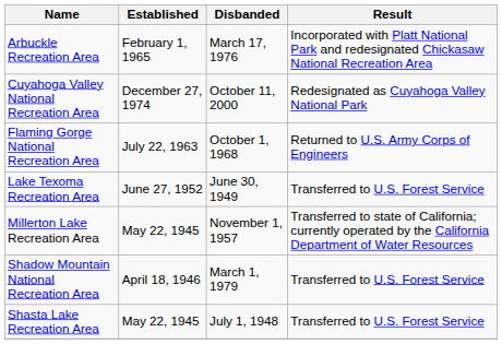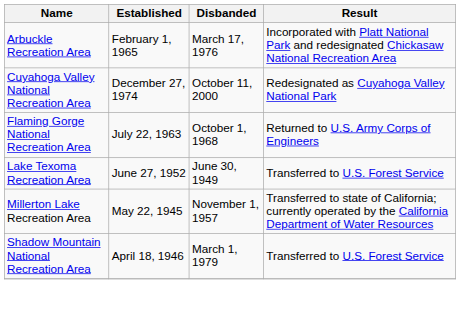 <table class="wikitable" style="width:70%;">
 <tr>
 <th>Name</th>
 <th>Established</th>
 <th>Disbanded</th>
 <th>Result</th>
 </tr>
 <tr>
 <td><a href='#'>Arbuckle Recreation Area</a></td>
 <td>February 1, 1965</td>
 <td>March 17, 1976</td>
 <td>Incorporated with <a href='#'>Platt National Park</a> and redesignated <a href='#'>Chickasaw National Recreation Area</a></td>
 </tr>
 <tr>
 <td><a href='#'>Cuyahoga Valley National Recreation Area</a></td>
 <td>December 27, 1974</td>
 <td>October 11, 2000</td>
 <td>Redesignated as <a href='#'>Cuyahoga Valley National Park</a></td>
 </tr>
 <tr>
 <td><a href='#'>Flaming Gorge National Recreation Area</a></td>
 <td>July 22, 1963</td>
 <td>October 1, 1968</td>
 <td>Returned to <a href='#'>U.S. Army Corps of Engineers</a></td>
 </tr>
 <tr>
 <td><a href='#'>Lake Texoma Recreation Area</a></td>
 <td>June 27, 1952</td>
 <td>June 30, 1949</td>
 <td>Transferred to <a href='#'>U.S. Forest Service</a></td>
 </tr>
 <tr>
 <td><a href='#'>Millerton Lake</a> Recreation Area</td>
 <td>May 22, 1945</td>
 <td>November 1, 1957</td>
 <td>Transferred to state of California; currently operated by the <a href='#'>California Department of Water Resources</a></td>
 </tr>
 <tr>
 <td><a href='#'>Shadow Mountain National Recreation Area</a></td>
 <td>April 18, 1946</td>
 <td>March 1, 1979</td>
 <td>Transferred to <a href='#'>U.S. Forest Service</a></td>
 </tr>
 <tr>
-<td><a href='#'>Shasta Lake Recreation Area</a></td>
-<td>May 22, 1945</td>
-<td>July 1, 1948</td>
-<td>Transferred to <a href='#'>U.S. Forest Service</a></td>
-</tr>
-<tr>
 </tr>
 </table>
